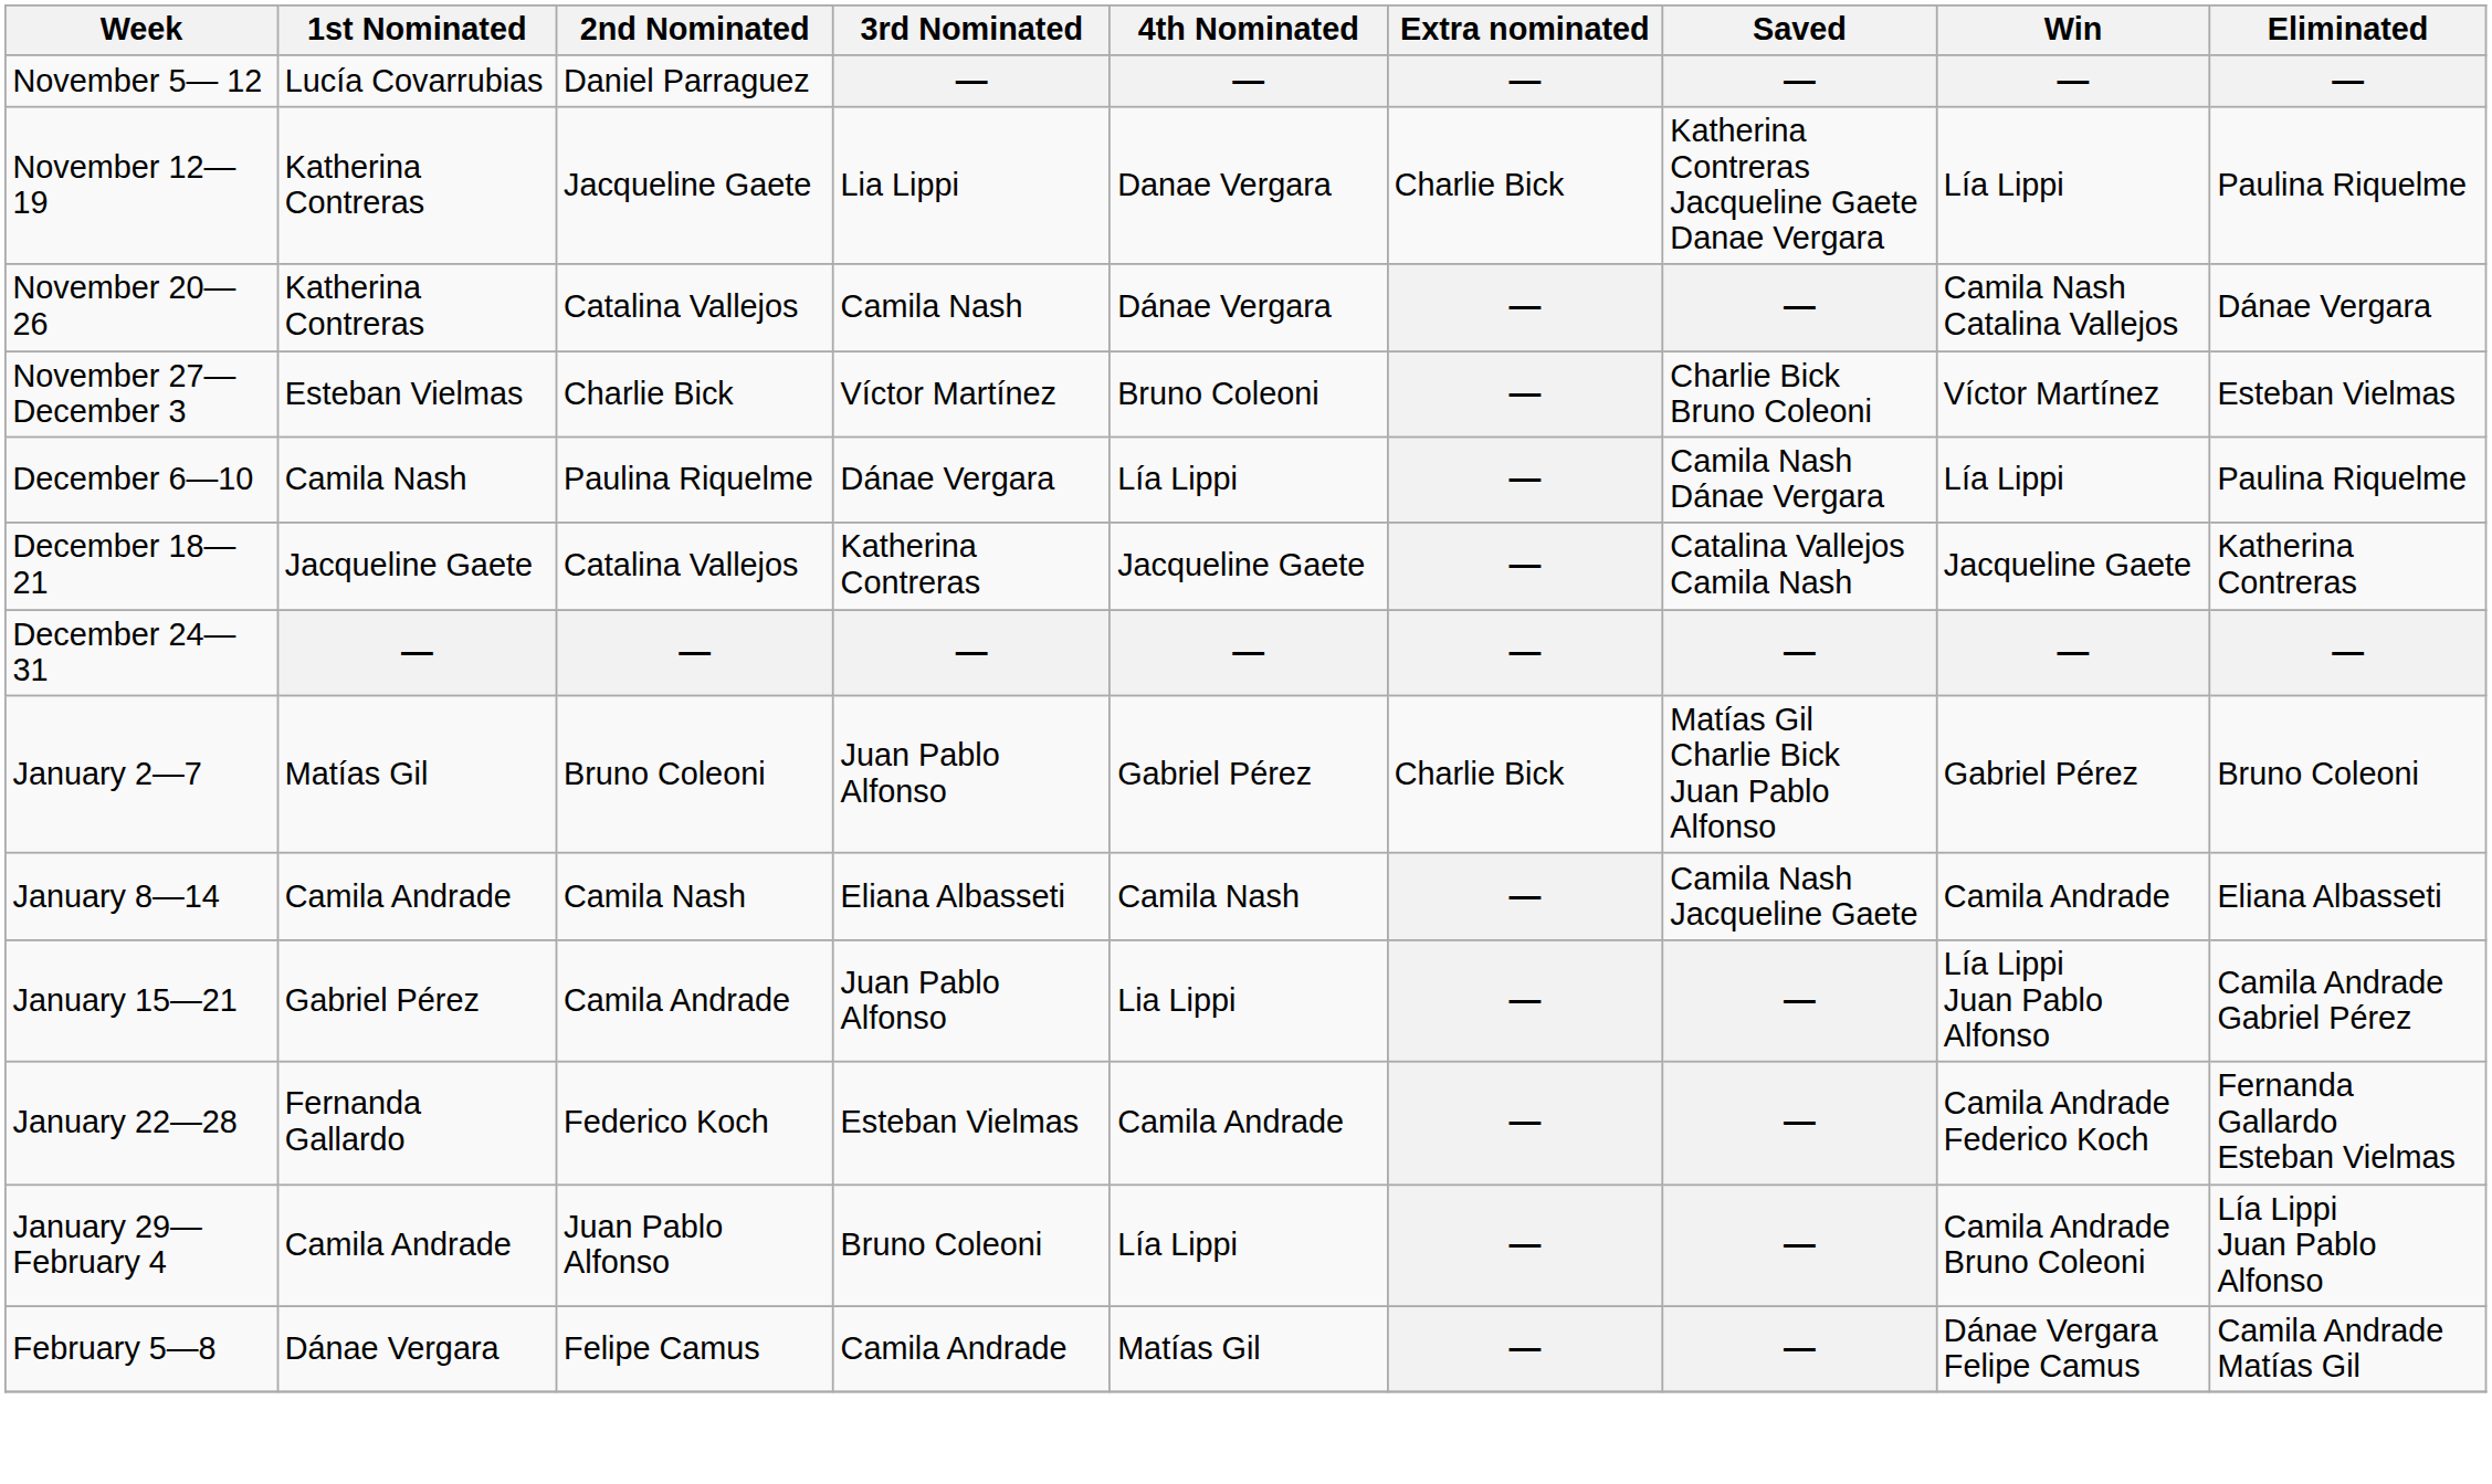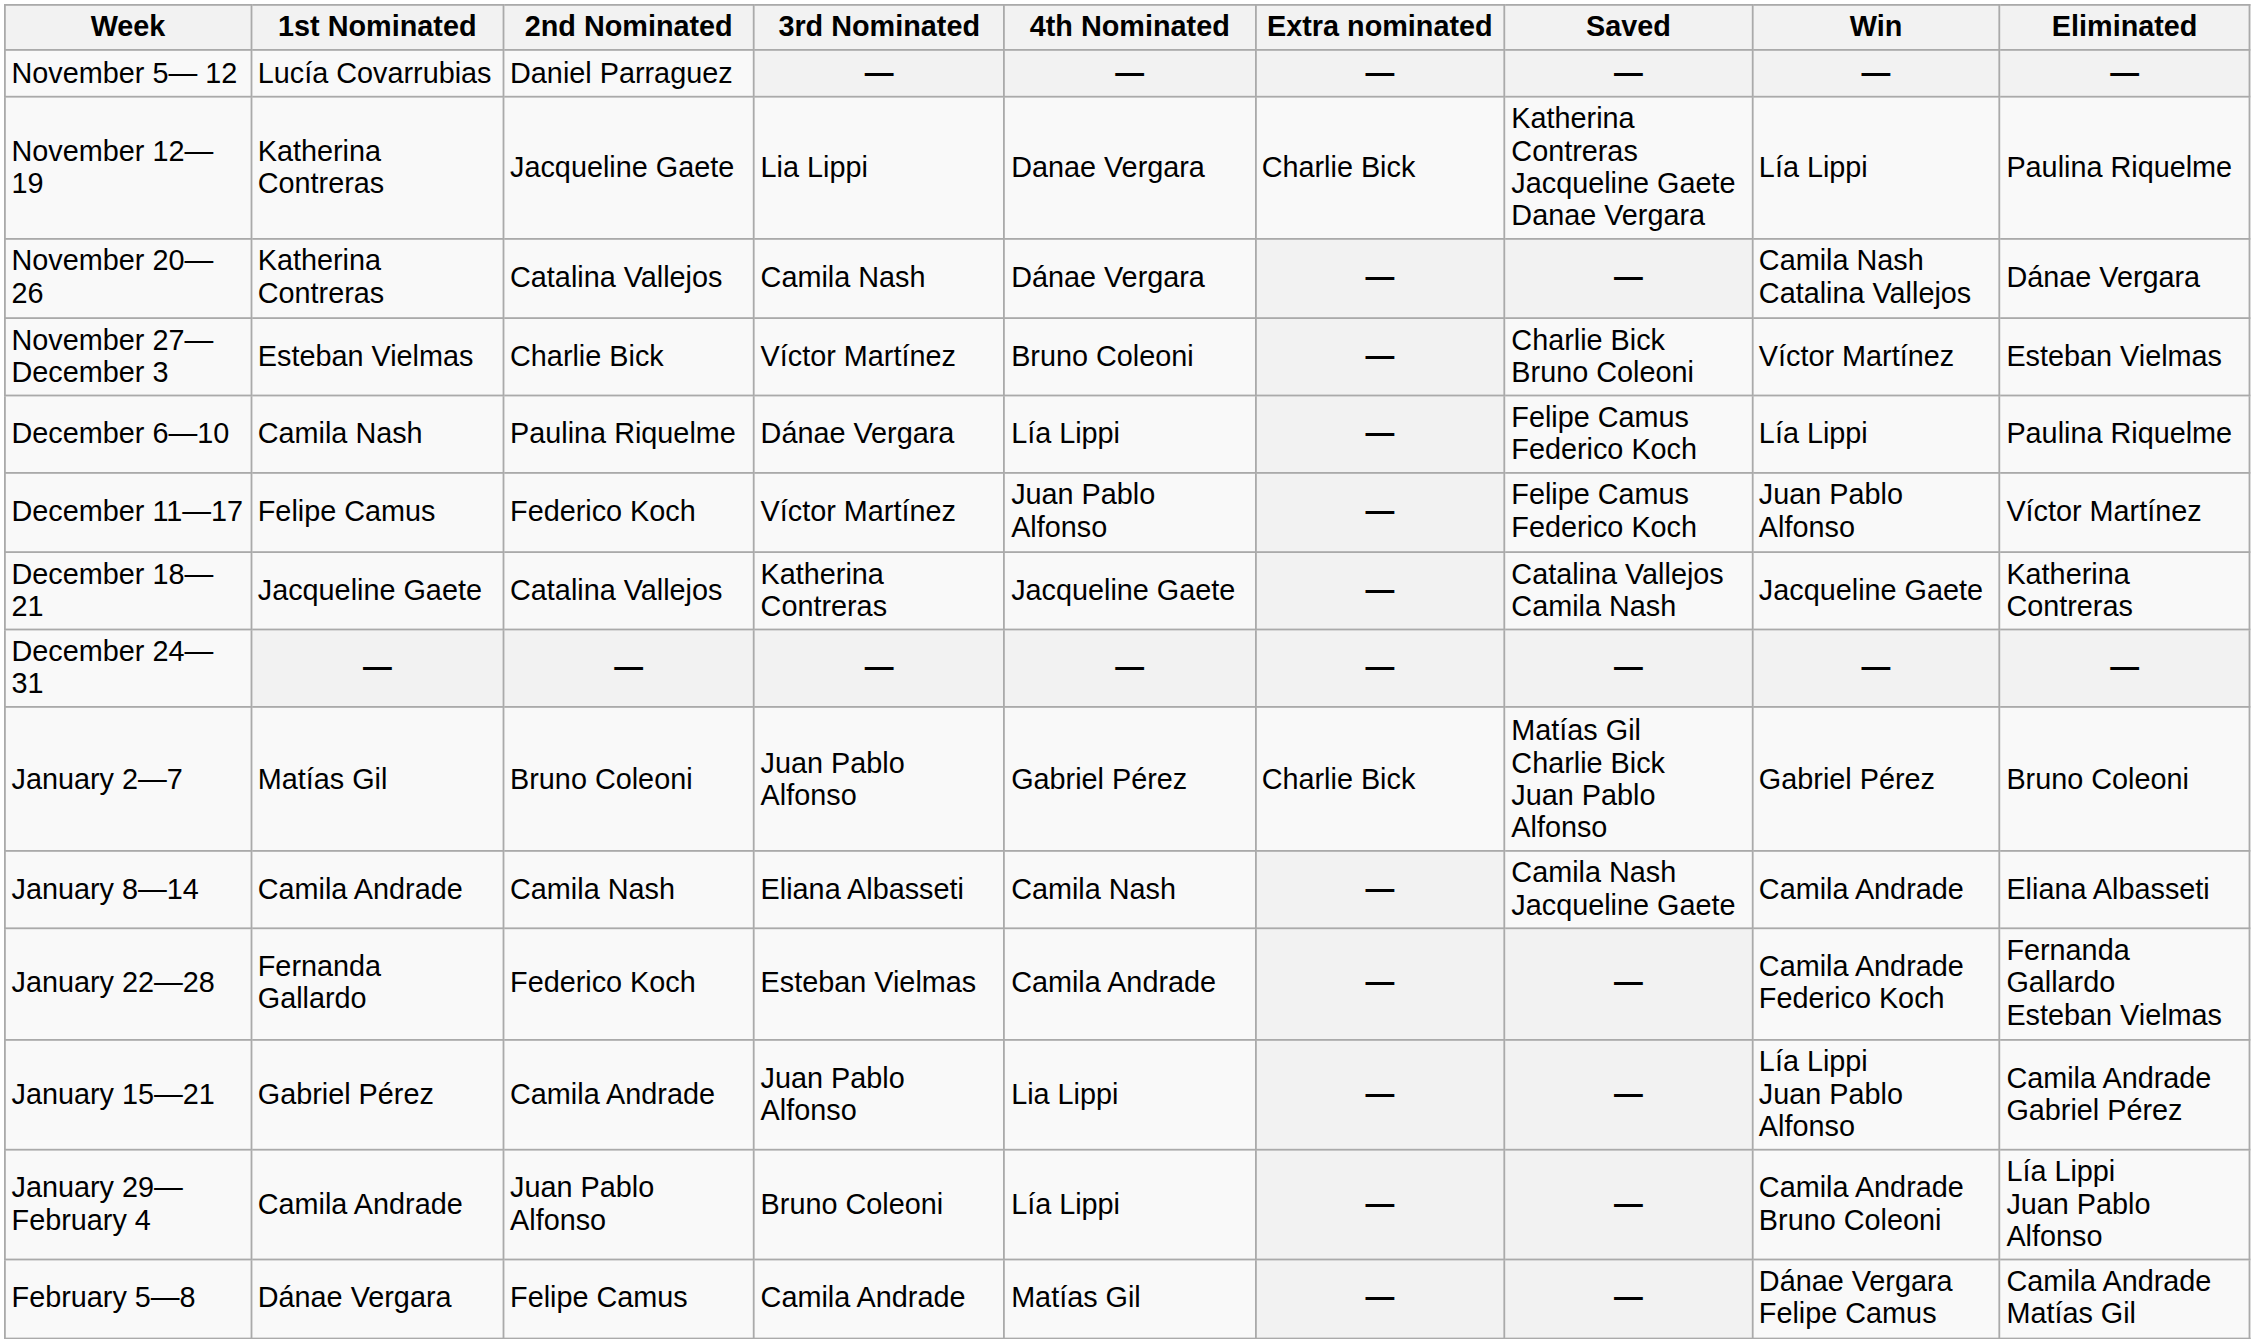 <table class="wikitable">
 <tr>
 <th width="150"><strong>Week</strong></th>
 <th width="150"><strong>1st Nominated</strong></th>
 <th width="150"><strong>2nd Nominated</strong></th>
 <th width="150"><strong>3rd Nominated</strong></th>
 <th width="150"><strong>4th Nominated</strong></th>
 <th width="150"><strong>Extra nominated</strong></th>
 <th width="150"><strong>Saved</strong></th>
 <th width="150"><strong>Win</strong></th>
 <th width="150"><strong>Eliminated</strong></th>
 </tr>
 <tr>
 <td>November  5— 12</td>
 <td>Lucía Covarrubias</td>
 <td>Daniel Parraguez</td>
 <th>—</th>
 <th>—</th>
 <th>—</th>
 <th>—</th>
 <th>—</th>
 <th>—</th>
 </tr>
 <tr>
 <td>November  12— 19</td>
 <td>Katherina Contreras</td>
 <td>Jacqueline Gaete</td>
 <td>Lia Lippi</td>
 <td>Danae Vergara</td>
 <td>Charlie Bick</td>
 <td>Katherina Contreras<br>Jacqueline Gaete<br>Danae Vergara</td>
 <td>Lía Lippi</td>
 <td>Paulina Riquelme</td>
 </tr>
 <tr>
 <td>November  20— 26</td>
 <td>Katherina Contreras</td>
 <td>Catalina Vallejos</td>
 <td>Camila Nash</td>
 <td>Dánae Vergara</td>
 <th>—</th>
 <th>—</th>
 <td>Camila Nash<br>Catalina Vallejos</td>
 <td>Dánae Vergara</td>
 </tr>
 <tr>
 <td>November  27— December 3</td>
 <td>Esteban Vielmas</td>
 <td>Charlie Bick</td>
 <td>Víctor Martínez</td>
 <td>Bruno Coleoni</td>
 <th>—</th>
 <td>Charlie Bick<br>Bruno Coleoni</td>
 <td>Víctor Martínez</td>
 <td>Esteban Vielmas</td>
 </tr>
 <tr>
 <td>December  6—10</td>
 <td>Camila Nash</td>
 <td>Paulina Riquelme</td>
 <td>Dánae Vergara</td>
 <td>Lía Lippi</td>
 <th>—</th>
-<td>Camila Nash<br>Dánae Vergara</td>
+<td>Felipe Camus<br>Federico Koch</td>
 <td>Lía Lippi</td>
 <td>Paulina Riquelme</td>
+</tr>
+<tr>
+<td>December  11—17</td>
+<td>Felipe Camus</td>
+<td>Federico Koch</td>
+<td>Víctor Martínez</td>
+<td>Juan Pablo Alfonso</td>
+<th>—</th>
+<td>Felipe Camus<br>Federico Koch</td>
+<td>Juan Pablo Alfonso</td>
+<td>Víctor Martínez</td>
 </tr>
 <tr>
 <td>December  18—21</td>
 <td>Jacqueline Gaete</td>
 <td>Catalina Vallejos</td>
 <td>Katherina Contreras</td>
 <td>Jacqueline Gaete</td>
 <th>—</th>
 <td>Catalina Vallejos<br>Camila Nash</td>
 <td>Jacqueline Gaete</td>
 <td>Katherina Contreras</td>
 </tr>
 <tr>
 <td>December  24—31</td>
 <th>—</th>
 <th>—</th>
 <th>—</th>
 <th>—</th>
 <th>—</th>
 <th>—</th>
 <th>—</th>
 <th>—</th>
 </tr>
 <tr>
 <td>January 2—7</td>
 <td>Matías Gil</td>
 <td>Bruno Coleoni</td>
 <td>Juan Pablo Alfonso</td>
 <td>Gabriel Pérez</td>
 <td>Charlie Bick</td>
 <td>Matías Gil<br>Charlie Bick<br>Juan Pablo Alfonso</td>
 <td>Gabriel Pérez</td>
 <td>Bruno Coleoni</td>
 </tr>
 <tr>
 <td>January 8—14</td>
 <td>Camila Andrade</td>
 <td>Camila Nash</td>
 <td>Eliana Albasseti</td>
 <td>Camila Nash</td>
 <th>—</th>
 <td>Camila Nash<br>Jacqueline Gaete</td>
 <td>Camila Andrade</td>
 <td>Eliana Albasseti</td>
 </tr>
 <tr>
+<td>January  22—28</td>
+<td>Fernanda Gallardo</td>
+<td>Federico Koch</td>
+<td>Esteban Vielmas</td>
+<td>Camila Andrade</td>
+<th>—</th>
+<th>—</th>
+<td>Camila Andrade<br>Federico Koch</td>
+<td>Fernanda Gallardo<br>Esteban Vielmas</td>
+</tr>
+<tr>
 <td>January  15—21</td>
 <td>Gabriel Pérez</td>
 <td>Camila Andrade</td>
 <td>Juan Pablo Alfonso</td>
 <td>Lia Lippi</td>
 <th>—</th>
 <th>—</th>
 <td>Lía Lippi<br>Juan Pablo Alfonso</td>
 <td>Camila Andrade<br>Gabriel Pérez</td>
-</tr>
-<tr>
-<td>January  22—28</td>
-<td>Fernanda Gallardo</td>
-<td>Federico Koch</td>
-<td>Esteban Vielmas</td>
-<td>Camila Andrade</td>
-<th>—</th>
-<th>—</th>
-<td>Camila Andrade<br>Federico Koch</td>
-<td>Fernanda Gallardo<br>Esteban Vielmas</td>
 </tr>
 <tr>
 <td>January  29—February 4</td>
 <td>Camila Andrade</td>
 <td>Juan Pablo Alfonso</td>
 <td>Bruno Coleoni</td>
 <td>Lía Lippi</td>
 <th>—</th>
 <th>—</th>
 <td>Camila Andrade<br>Bruno Coleoni</td>
 <td>Lía Lippi<br>Juan Pablo Alfonso</td>
 </tr>
 <tr>
 <td>February  5—8</td>
 <td>Dánae Vergara</td>
 <td>Felipe Camus</td>
 <td>Camila Andrade</td>
 <td>Matías Gil</td>
 <th>—</th>
 <th>—</th>
 <td>Dánae Vergara<br>Felipe Camus</td>
 <td>Camila Andrade<br>Matías Gil</td>
 </tr>
 <tr>
 </tr>
 </table>
